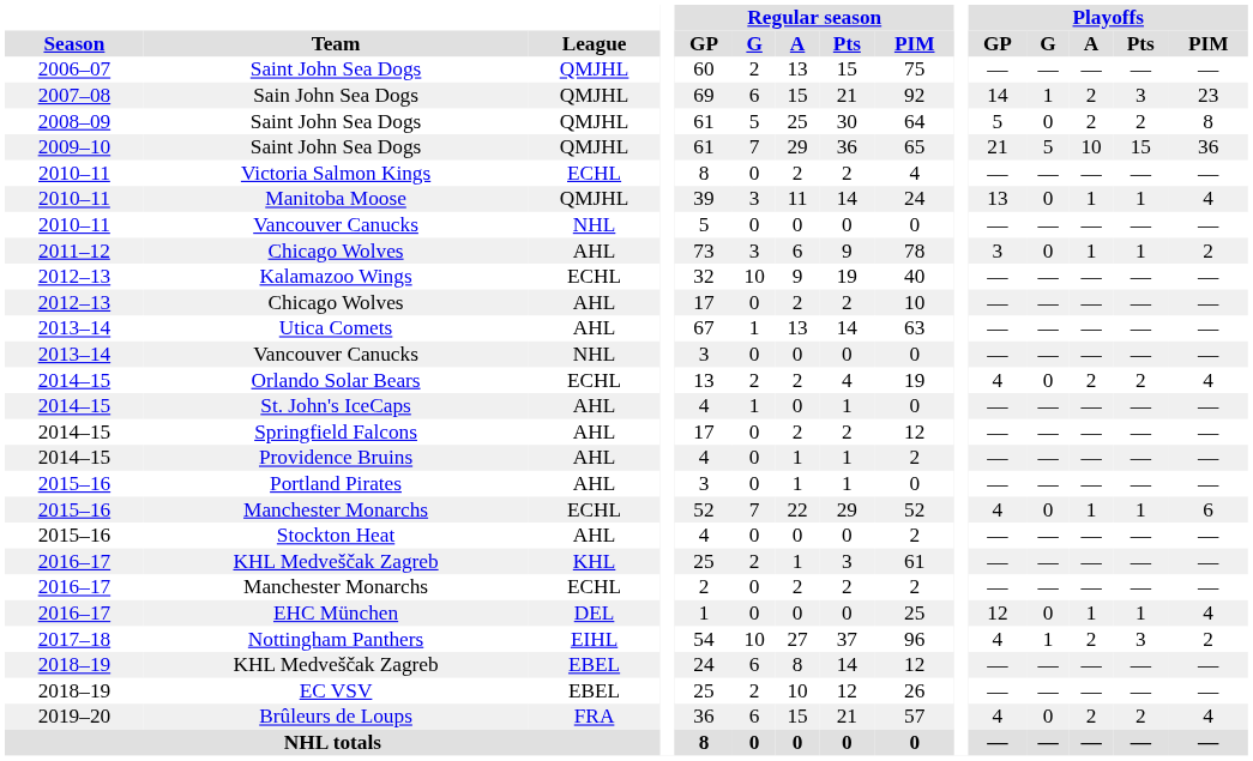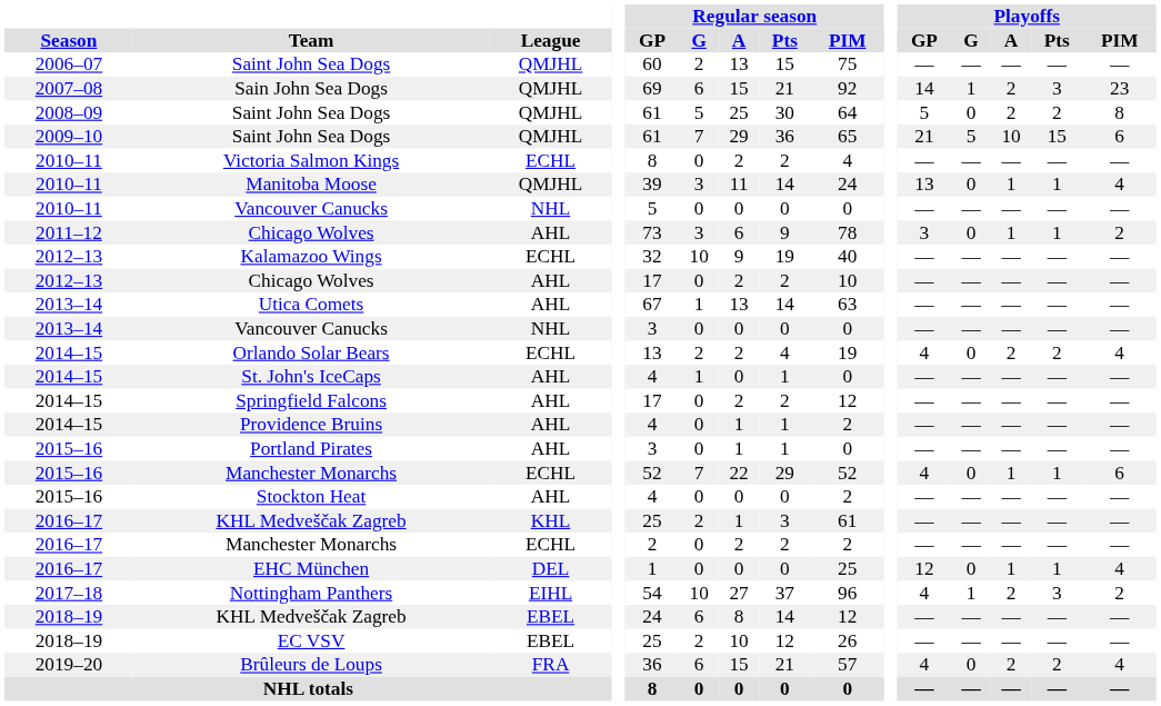 <table border="0" cellpadding="1" cellspacing="0" style="text-align:center; width:60em;">
 <tr style="background:#e0e0e0;">
 <th colspan="3"  bgcolor="#ffffff"> </th>
 <th rowspan="99" bgcolor="#ffffff"> </th>
 <th colspan="5"><a href='#'>Regular season</a></th>
 <th rowspan="99" bgcolor="#ffffff"> </th>
 <th colspan="5"><a href='#'>Playoffs</a></th>
 </tr>
 <tr style="background:#e0e0e0;">
 <th><a href='#'>Season</a></th>
 <th>Team</th>
 <th>League</th>
 <th>GP</th>
 <th><a href='#'>G</a></th>
 <th><a href='#'>A</a></th>
 <th><a href='#'>Pts</a></th>
 <th><a href='#'>PIM</a></th>
 <th>GP</th>
 <th>G</th>
 <th>A</th>
 <th>Pts</th>
 <th>PIM</th>
 </tr>
 <tr>
 <td><a href='#'>2006–07</a></td>
 <td><a href='#'>Saint John Sea Dogs</a></td>
 <td><a href='#'>QMJHL</a></td>
 <td>60</td>
 <td>2</td>
 <td>13</td>
 <td>15</td>
 <td>75</td>
 <td>—</td>
 <td>—</td>
 <td>—</td>
 <td>—</td>
 <td>—</td>
 </tr>
 <tr bgcolor="#f0f0f0">
 <td><a href='#'>2007–08</a></td>
 <td>Sain John Sea Dogs</td>
 <td>QMJHL</td>
 <td>69</td>
 <td>6</td>
 <td>15</td>
 <td>21</td>
 <td>92</td>
 <td>14</td>
 <td>1</td>
 <td>2</td>
 <td>3</td>
 <td>23</td>
 </tr>
 <tr>
 <td><a href='#'>2008–09</a></td>
 <td>Saint John Sea Dogs</td>
 <td>QMJHL</td>
 <td>61</td>
 <td>5</td>
 <td>25</td>
 <td>30</td>
 <td>64</td>
 <td>5</td>
 <td>0</td>
 <td>2</td>
 <td>2</td>
 <td>8</td>
 </tr>
 <tr bgcolor="#f0f0f0">
 <td><a href='#'>2009–10</a></td>
 <td>Saint John Sea Dogs</td>
 <td>QMJHL</td>
 <td>61</td>
 <td>7</td>
 <td>29</td>
 <td>36</td>
 <td>65</td>
 <td>21</td>
 <td>5</td>
 <td>10</td>
 <td>15</td>
-<td>36</td>
+<td>6</td>
 </tr>
 <tr>
 <td><a href='#'>2010–11</a></td>
 <td><a href='#'>Victoria Salmon Kings</a></td>
 <td><a href='#'>ECHL</a></td>
 <td>8</td>
 <td>0</td>
 <td>2</td>
 <td>2</td>
 <td>4</td>
 <td>—</td>
 <td>—</td>
 <td>—</td>
 <td>—</td>
 <td>—</td>
 </tr>
 <tr bgcolor="#f0f0f0">
 <td><a href='#'>2010–11</a></td>
 <td><a href='#'>Manitoba Moose</a></td>
 <td>QMJHL</td>
 <td>39</td>
 <td>3</td>
 <td>11</td>
 <td>14</td>
 <td>24</td>
 <td>13</td>
 <td>0</td>
 <td>1</td>
 <td>1</td>
 <td>4</td>
 </tr>
 <tr>
 <td><a href='#'>2010–11</a></td>
 <td><a href='#'>Vancouver Canucks</a></td>
 <td><a href='#'>NHL</a></td>
 <td>5</td>
 <td>0</td>
 <td>0</td>
 <td>0</td>
 <td>0</td>
 <td>—</td>
 <td>—</td>
 <td>—</td>
 <td>—</td>
 <td>—</td>
 </tr>
 <tr bgcolor="#f0f0f0">
 <td><a href='#'>2011–12</a></td>
 <td><a href='#'>Chicago Wolves</a></td>
 <td>AHL</td>
 <td>73</td>
 <td>3</td>
 <td>6</td>
 <td>9</td>
 <td>78</td>
 <td>3</td>
 <td>0</td>
 <td>1</td>
 <td>1</td>
 <td>2</td>
 </tr>
 <tr>
 <td><a href='#'>2012–13</a></td>
 <td><a href='#'>Kalamazoo Wings</a></td>
 <td>ECHL</td>
 <td>32</td>
 <td>10</td>
 <td>9</td>
 <td>19</td>
 <td>40</td>
 <td>—</td>
 <td>—</td>
 <td>—</td>
 <td>—</td>
 <td>—</td>
 </tr>
 <tr bgcolor="#f0f0f0">
 <td><a href='#'>2012–13</a></td>
 <td>Chicago Wolves</td>
 <td>AHL</td>
 <td>17</td>
 <td>0</td>
 <td>2</td>
 <td>2</td>
 <td>10</td>
 <td>—</td>
 <td>—</td>
 <td>—</td>
 <td>—</td>
 <td>—</td>
 </tr>
 <tr>
 <td><a href='#'>2013–14</a></td>
 <td><a href='#'>Utica Comets</a></td>
 <td>AHL</td>
 <td>67</td>
 <td>1</td>
 <td>13</td>
 <td>14</td>
 <td>63</td>
 <td>—</td>
 <td>—</td>
 <td>—</td>
 <td>—</td>
 <td>—</td>
 </tr>
 <tr bgcolor="#f0f0f0">
 <td><a href='#'>2013–14</a></td>
 <td>Vancouver Canucks</td>
 <td>NHL</td>
 <td>3</td>
 <td>0</td>
 <td>0</td>
 <td>0</td>
 <td>0</td>
 <td>—</td>
 <td>—</td>
 <td>—</td>
 <td>—</td>
 <td>—</td>
 </tr>
 <tr>
 <td><a href='#'>2014–15</a></td>
 <td><a href='#'>Orlando Solar Bears</a></td>
 <td>ECHL</td>
 <td>13</td>
 <td>2</td>
 <td>2</td>
 <td>4</td>
 <td>19</td>
 <td>4</td>
 <td>0</td>
 <td>2</td>
 <td>2</td>
 <td>4</td>
 </tr>
 <tr bgcolor="#f0f0f0">
 <td><a href='#'>2014–15</a></td>
 <td><a href='#'>St. John's IceCaps</a></td>
 <td>AHL</td>
 <td>4</td>
 <td>1</td>
 <td>0</td>
 <td>1</td>
 <td>0</td>
 <td>—</td>
 <td>—</td>
 <td>—</td>
 <td>—</td>
 <td>—</td>
 </tr>
 <tr>
 <td>2014–15</td>
 <td><a href='#'>Springfield Falcons</a></td>
 <td>AHL</td>
 <td>17</td>
 <td>0</td>
 <td>2</td>
 <td>2</td>
 <td>12</td>
 <td>—</td>
 <td>—</td>
 <td>—</td>
 <td>—</td>
 <td>—</td>
 </tr>
 <tr bgcolor="#f0f0f0">
 <td>2014–15</td>
 <td><a href='#'>Providence Bruins</a></td>
 <td>AHL</td>
 <td>4</td>
 <td>0</td>
 <td>1</td>
 <td>1</td>
 <td>2</td>
 <td>—</td>
 <td>—</td>
 <td>—</td>
 <td>—</td>
 <td>—</td>
 </tr>
 <tr>
 <td><a href='#'>2015–16</a></td>
 <td><a href='#'>Portland Pirates</a></td>
 <td>AHL</td>
 <td>3</td>
 <td>0</td>
 <td>1</td>
 <td>1</td>
 <td>0</td>
 <td>—</td>
 <td>—</td>
 <td>—</td>
 <td>—</td>
 <td>—</td>
 </tr>
 <tr bgcolor="#f0f0f0">
 <td><a href='#'>2015–16</a></td>
 <td><a href='#'>Manchester Monarchs</a></td>
 <td>ECHL</td>
 <td>52</td>
 <td>7</td>
 <td>22</td>
 <td>29</td>
 <td>52</td>
 <td>4</td>
 <td>0</td>
 <td>1</td>
 <td>1</td>
 <td>6</td>
 </tr>
 <tr>
 <td>2015–16</td>
 <td><a href='#'>Stockton Heat</a></td>
 <td>AHL</td>
 <td>4</td>
 <td>0</td>
 <td>0</td>
 <td>0</td>
 <td>2</td>
 <td>—</td>
 <td>—</td>
 <td>—</td>
 <td>—</td>
 <td>—</td>
 </tr>
 <tr bgcolor="#f0f0f0">
 <td><a href='#'>2016–17</a></td>
 <td><a href='#'>KHL Medveščak Zagreb</a></td>
 <td><a href='#'>KHL</a></td>
 <td>25</td>
 <td>2</td>
 <td>1</td>
 <td>3</td>
 <td>61</td>
 <td>—</td>
 <td>—</td>
 <td>—</td>
 <td>—</td>
 <td>—</td>
 </tr>
 <tr>
 <td><a href='#'>2016–17</a></td>
 <td>Manchester Monarchs</td>
 <td>ECHL</td>
 <td>2</td>
 <td>0</td>
 <td>2</td>
 <td>2</td>
 <td>2</td>
 <td>—</td>
 <td>—</td>
 <td>—</td>
 <td>—</td>
 <td>—</td>
 </tr>
 <tr bgcolor="#f0f0f0">
 <td><a href='#'>2016–17</a></td>
 <td><a href='#'>EHC München</a></td>
 <td><a href='#'>DEL</a></td>
 <td>1</td>
 <td>0</td>
 <td>0</td>
 <td>0</td>
 <td>25</td>
 <td>12</td>
 <td>0</td>
 <td>1</td>
 <td>1</td>
 <td>4</td>
 </tr>
 <tr>
 <td><a href='#'>2017–18</a></td>
 <td><a href='#'>Nottingham Panthers</a></td>
 <td><a href='#'>EIHL</a></td>
 <td>54</td>
 <td>10</td>
 <td>27</td>
 <td>37</td>
 <td>96</td>
 <td>4</td>
 <td>1</td>
 <td>2</td>
 <td>3</td>
 <td>2</td>
 </tr>
 <tr bgcolor="#f0f0f0">
 <td><a href='#'>2018–19</a></td>
 <td>KHL Medveščak Zagreb</td>
 <td><a href='#'>EBEL</a></td>
 <td>24</td>
 <td>6</td>
 <td>8</td>
 <td>14</td>
 <td>12</td>
 <td>—</td>
 <td>—</td>
 <td>—</td>
 <td>—</td>
 <td>—</td>
 </tr>
 <tr>
 <td>2018–19</td>
 <td><a href='#'>EC VSV</a></td>
 <td>EBEL</td>
 <td>25</td>
 <td>2</td>
 <td>10</td>
 <td>12</td>
 <td>26</td>
 <td>—</td>
 <td>—</td>
 <td>—</td>
 <td>—</td>
 <td>—</td>
 </tr>
 <tr bgcolor="#f0f0f0">
 <td>2019–20</td>
 <td><a href='#'>Brûleurs de Loups</a></td>
 <td><a href='#'>FRA</a></td>
 <td>36</td>
 <td>6</td>
 <td>15</td>
 <td>21</td>
 <td>57</td>
 <td>4</td>
 <td>0</td>
 <td>2</td>
 <td>2</td>
 <td>4</td>
 </tr>
 <tr bgcolor="#e0e0e0">
 <th colspan="3">NHL totals</th>
 <th>8</th>
 <th>0</th>
 <th>0</th>
 <th>0</th>
 <th>0</th>
 <th>—</th>
 <th>—</th>
 <th>—</th>
 <th>—</th>
 <th>—</th>
 </tr>
 </table>
